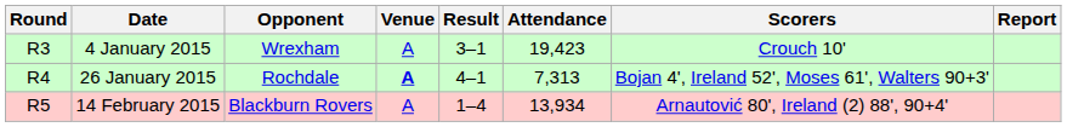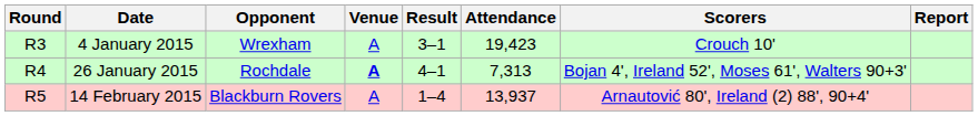 <table class="wikitable" style="font-size:100%; text-align:center">
 <tr>
 <th>Round</th>
 <th>Date</th>
 <th>Opponent</th>
 <th>Venue</th>
 <th>Result</th>
 <th>Attendance</th>
 <th>Scorers</th>
 <th>Report</th>
 </tr>
 <tr style="background-color: #CCFFCC;">
 <td>R3</td>
 <td>4 January 2015</td>
 <td><a href='#'>Wrexham</a></td>
 <td><a href='#'>A</a></td>
 <td>3–1</td>
 <td>19,423</td>
 <td><a href='#'>Crouch</a> 10'</td>
 <td></td>
 </tr>
 <tr style="background-color: #CCFFCC;">
 <td>R4</td>
 <td>26 January 2015</td>
 <td><a href='#'>Rochdale</a></td>
 <td><strong><a href='#'>A</a></strong></td>
 <td>4–1</td>
 <td>7,313</td>
 <td><a href='#'>Bojan</a> 4', <a href='#'>Ireland</a> 52', <a href='#'>Moses</a> 61', <a href='#'>Walters</a> 90+3'</td>
 <td></td>
 </tr>
 <tr style="background-color: #FFCCCC;">
 <td>R5</td>
 <td>14 February 2015</td>
 <td><a href='#'>Blackburn Rovers</a></td>
 <td><a href='#'>A</a></td>
 <td>1–4</td>
-<td>13,934</td>
+<td>13,937</td>
 <td><a href='#'>Arnautović</a> 80', <a href='#'>Ireland</a> (2) 88', 90+4'</td>
 <td></td>
 </tr>
 </table>
